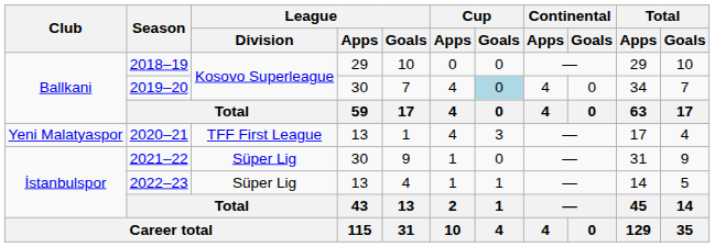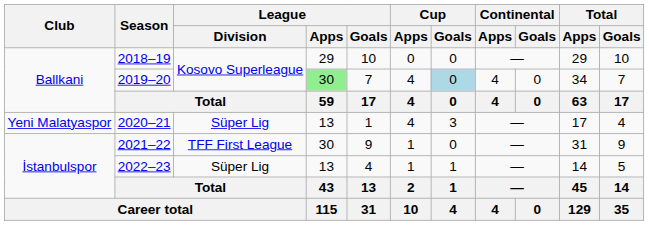 <table class="wikitable" style="text-align:center">
 <tr>
 <th rowspan="2">Club</th>
 <th rowspan="2">Season</th>
 <th colspan="3">League</th>
 <th colspan="2">Cup</th>
 <th colspan="2">Continental</th>
 <th colspan="2">Total</th>
 </tr>
 <tr>
 <th>Division</th>
 <th>Apps</th>
 <th>Goals</th>
 <th>Apps</th>
 <th>Goals</th>
 <th>Apps</th>
 <th>Goals</th>
 <th>Apps</th>
 <th>Goals</th>
 </tr>
 <tr>
 <td rowspan="3"><a href='#'>Ballkani</a></td>
 <td><a href='#'>2018–19</a></td>
 <td rowspan="2"><a href='#'>Kosovo Superleague</a></td>
 <td>29</td>
 <td>10</td>
 <td>0</td>
 <td>0</td>
 <td colspan="2">—</td>
 <td>29</td>
 <td>10</td>
 </tr>
 <tr>
 <td><a href='#'>2019–20</a></td>
-<td>30</td>
+<td style="background: lightgreen;">30</td>
 <td>7</td>
 <td>4</td>
 <td style="background: lightblue;">0</td>
 <td>4</td>
 <td>0</td>
 <td>34</td>
 <td>7</td>
 </tr>
 <tr>
 <th colspan="2">Total</th>
 <th>59</th>
 <th>17</th>
 <th>4</th>
 <th>0</th>
 <th>4</th>
 <th>0</th>
 <th>63</th>
 <th>17</th>
 </tr>
 <tr>
 <td><a href='#'>Yeni Malatyaspor</a></td>
 <td><a href='#'>2020–21</a></td>
-<td><a href='#'>TFF First League</a></td>
+<td><a href='#'>Süper Lig</a></td>
 <td>13</td>
 <td>1</td>
 <td>4</td>
 <td>3</td>
 <td colspan="2">—</td>
 <td>17</td>
 <td>4</td>
 </tr>
 <tr>
 <td rowspan="3"><a href='#'>İstanbulspor</a></td>
 <td><a href='#'>2021–22</a></td>
-<td><a href='#'>Süper Lig</a></td>
+<td><a href='#'>TFF First League</a></td>
 <td>30</td>
 <td>9</td>
 <td>1</td>
 <td>0</td>
 <td colspan="2">—</td>
 <td>31</td>
 <td>9</td>
 </tr>
 <tr>
 <td><a href='#'>2022–23</a></td>
 <td>Süper Lig</td>
 <td>13</td>
 <td>4</td>
 <td>1</td>
 <td>1</td>
 <td colspan="2">—</td>
 <td>14</td>
 <td>5</td>
 </tr>
 <tr>
 <th colspan="2">Total</th>
 <th>43</th>
 <th>13</th>
 <th>2</th>
 <th>1</th>
 <th colspan="2">—</th>
 <th>45</th>
 <th>14</th>
 </tr>
 <tr>
 <th colspan="3">Career total</th>
 <th>115</th>
 <th>31</th>
 <th>10</th>
 <th>4</th>
 <th>4</th>
 <th>0</th>
 <th>129</th>
 <th>35</th>
 </tr>
 </table>
